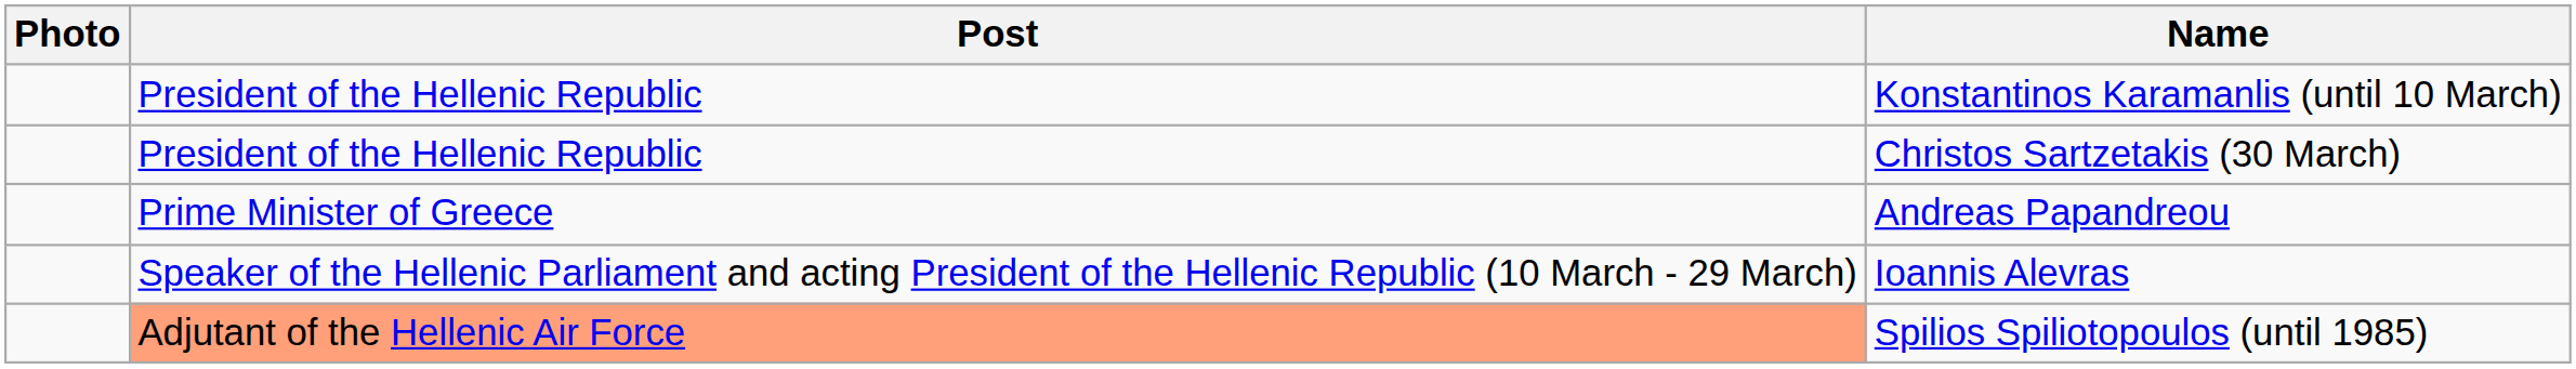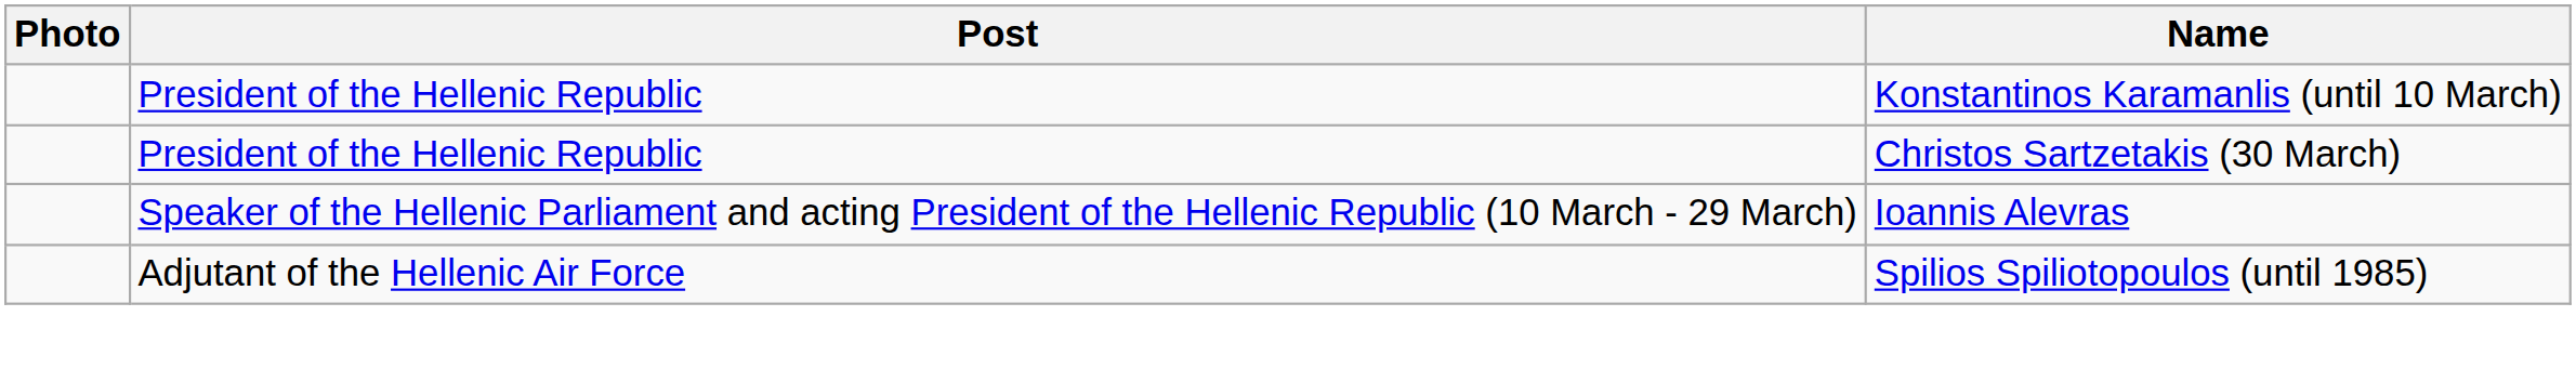 <table class=wikitable>
 <tr>
 <th>Photo</th>
 <th>Post</th>
 <th>Name</th>
 </tr>
 <tr>
 <td><br></td>
 <td><a href='#'>President of the Hellenic Republic</a></td>
 <td><a href='#'>Konstantinos Karamanlis</a> (until 10 March)</td>
 </tr>
 <tr>
 <td></td>
 <td><a href='#'>President of the Hellenic Republic</a></td>
 <td><a href='#'>Christos Sartzetakis</a> (30 March)</td>
 </tr>
 <tr>
 <td></td>
-<td><a href='#'>Prime Minister of Greece</a></td>
-<td><a href='#'>Andreas Papandreou</a></td>
-</tr>
-<tr>
-<td></td>
 <td><a href='#'>Speaker of the Hellenic Parliament</a> and acting <a href='#'>President of the Hellenic Republic</a> (10 March - 29 March)</td>
 <td><a href='#'>Ioannis Alevras</a></td>
 </tr>
 <tr>
 <td></td>
-<td style="background: lightsalmon;">Adjutant of the <a href='#'>Hellenic Air Force</a></td>
+<td>Adjutant of the <a href='#'>Hellenic Air Force</a></td>
 <td><a href='#'>Spilios Spiliotopoulos</a> (until 1985)</td>
 </tr>
 </table>
